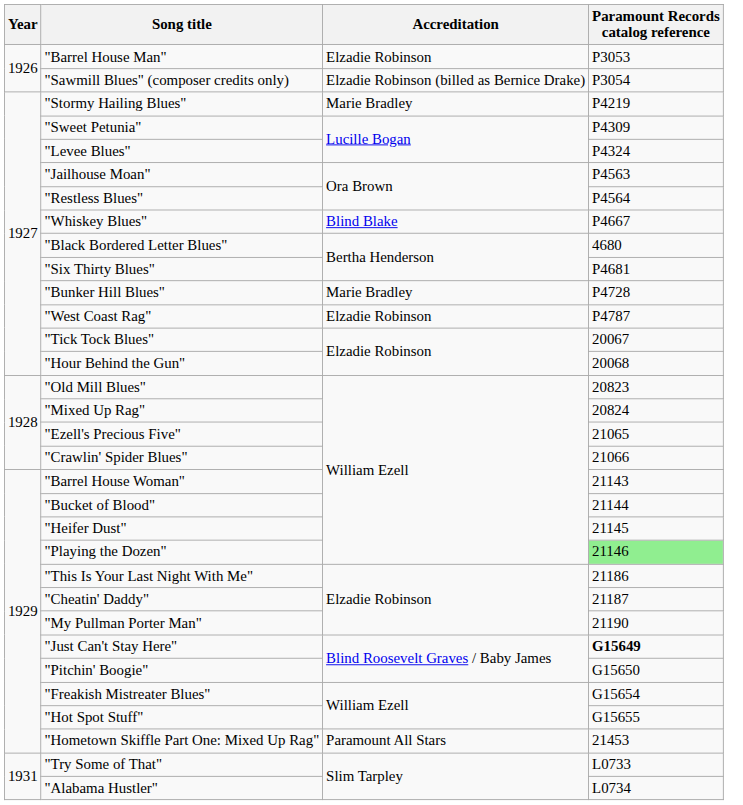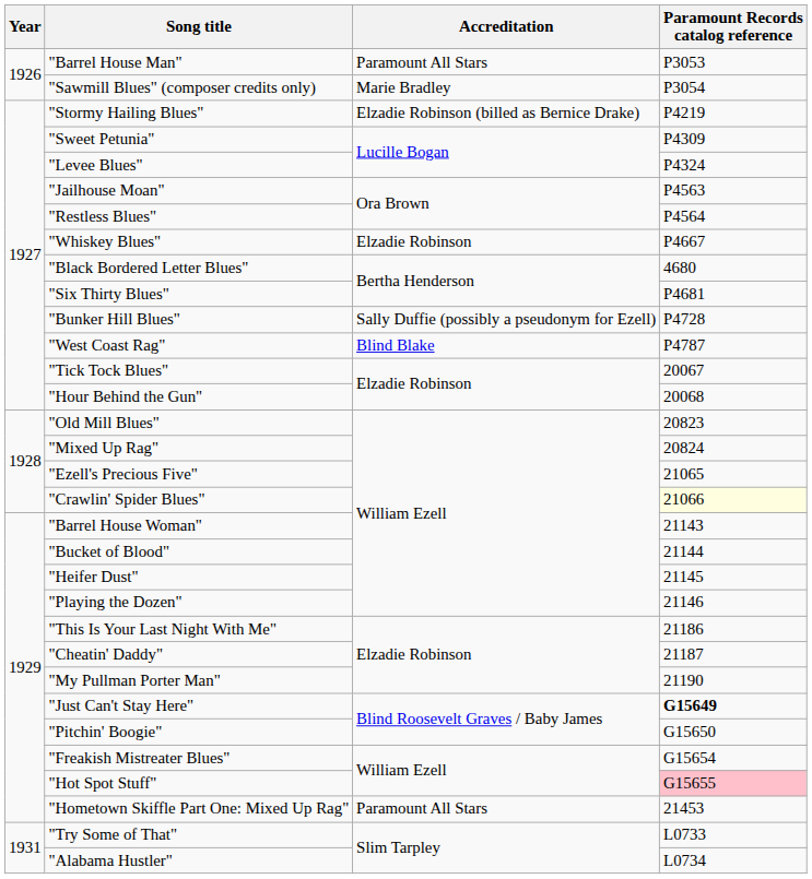 <table class="wikitable sortable">
 <tr>
 <th>Year</th>
 <th>Song title</th>
 <th>Accreditation</th>
 <th>Paramount Records<br>catalog reference</th>
 </tr>
 <tr>
 <td rowspan="2">1926</td>
 <td>"Barrel House Man"</td>
-<td>Elzadie Robinson</td>
+<td>Paramount All Stars</td>
 <td>P3053</td>
 </tr>
 <tr>
 <td>"Sawmill Blues" (composer credits only)</td>
-<td>Elzadie Robinson (billed as Bernice Drake)</td>
+<td>Marie Bradley</td>
 <td>P3054</td>
 </tr>
 <tr>
 <td rowspan="12">1927</td>
 <td>"Stormy Hailing Blues"</td>
-<td>Marie Bradley</td>
+<td>Elzadie Robinson (billed as Bernice Drake)</td>
 <td>P4219</td>
 </tr>
 <tr>
 <td>"Sweet Petunia"</td>
 <td rowspan="2"><a href='#'>Lucille Bogan</a></td>
 <td>P4309</td>
 </tr>
 <tr>
 <td>"Levee Blues"</td>
 <td>P4324</td>
 </tr>
 <tr>
 <td>"Jailhouse Moan"</td>
 <td rowspan="2">Ora Brown</td>
 <td>P4563</td>
 </tr>
 <tr>
 <td>"Restless Blues"</td>
 <td>P4564</td>
 </tr>
 <tr>
 <td>"Whiskey Blues"</td>
-<td><a href='#'>Blind Blake</a></td>
+<td>Elzadie Robinson</td>
 <td>P4667</td>
 </tr>
 <tr>
 <td>"Black Bordered Letter Blues"</td>
 <td rowspan="2">Bertha Henderson</td>
 <td>4680</td>
 </tr>
 <tr>
 <td>"Six Thirty Blues"</td>
 <td>P4681</td>
 </tr>
 <tr>
 <td>"Bunker Hill Blues"</td>
-<td>Marie Bradley</td>
+<td>Sally Duffie (possibly a pseudonym for Ezell)</td>
 <td>P4728</td>
 </tr>
 <tr>
 <td>"West Coast Rag"</td>
-<td>Elzadie Robinson</td>
+<td><a href='#'>Blind Blake</a></td>
 <td>P4787</td>
 </tr>
 <tr>
 <td>"Tick Tock Blues"</td>
 <td rowspan="2">Elzadie Robinson</td>
 <td>20067</td>
 </tr>
 <tr>
 <td>"Hour Behind the Gun"</td>
 <td>20068</td>
 </tr>
 <tr>
 <td rowspan="4">1928</td>
 <td>"Old Mill Blues"</td>
 <td rowspan="8">William Ezell</td>
 <td>20823</td>
 </tr>
 <tr>
 <td>"Mixed Up Rag"</td>
 <td>20824</td>
 </tr>
 <tr>
 <td>"Ezell's Precious Five"</td>
 <td>21065</td>
 </tr>
 <tr>
 <td>"Crawlin' Spider Blues"</td>
-<td>21066</td>
+<td style="background: lightyellow;">21066</td>
 </tr>
 <tr>
 <td rowspan="12">1929</td>
 <td>"Barrel House Woman"</td>
 <td>21143</td>
 </tr>
 <tr>
 <td>"Bucket of Blood"</td>
 <td>21144</td>
 </tr>
 <tr>
 <td>"Heifer Dust"</td>
 <td>21145</td>
 </tr>
 <tr>
 <td>"Playing the Dozen"</td>
-<td style="background: lightgreen;">21146</td>
+<td>21146</td>
 </tr>
 <tr>
 <td>"This Is Your Last Night With Me"</td>
 <td rowspan="3">Elzadie Robinson</td>
 <td>21186</td>
 </tr>
 <tr>
 <td>"Cheatin' Daddy"</td>
 <td>21187</td>
 </tr>
 <tr>
 <td>"My Pullman Porter Man"</td>
 <td>21190</td>
 </tr>
 <tr>
 <td>"Just Can't Stay Here"</td>
 <td rowspan="2"><a href='#'>Blind Roosevelt Graves</a> / Baby James</td>
 <td><strong>G15649</strong></td>
 </tr>
 <tr>
 <td>"Pitchin' Boogie"</td>
 <td>G15650</td>
 </tr>
 <tr>
 <td>"Freakish Mistreater Blues"</td>
 <td rowspan="2">William Ezell</td>
 <td>G15654</td>
 </tr>
 <tr>
 <td>"Hot Spot Stuff"</td>
-<td>G15655</td>
+<td style="background: pink;">G15655</td>
 </tr>
 <tr>
 <td>"Hometown Skiffle Part One: Mixed Up Rag"</td>
 <td>Paramount All Stars</td>
 <td>21453</td>
 </tr>
 <tr>
 <td rowspan="2">1931</td>
 <td>"Try Some of That"</td>
 <td rowspan="2">Slim Tarpley</td>
 <td>L0733</td>
 </tr>
 <tr>
 <td>"Alabama Hustler"</td>
 <td>L0734</td>
 </tr>
 </table>
